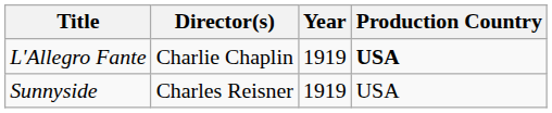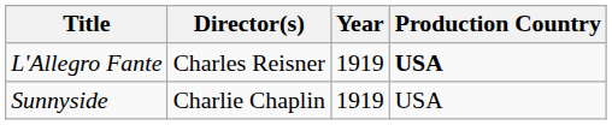 <table class="wikitable sortable">
 <tr>
 <th>Title</th>
 <th>Director(s)</th>
 <th>Year</th>
 <th>Production Country</th>
 </tr>
 <tr>
 <td><em>L'Allegro Fante</em></td>
-<td>Charlie Chaplin</td>
+<td>Charles Reisner</td>
 <td>1919</td>
 <td><strong>USA</strong></td>
 </tr>
 <tr>
 <td><em>Sunnyside</em></td>
-<td>Charles Reisner</td>
+<td>Charlie Chaplin</td>
 <td>1919</td>
 <td>USA</td>
 </tr>
 </table>
